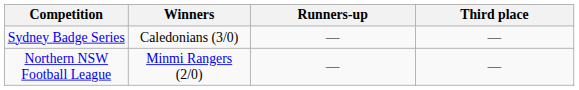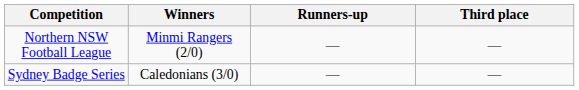 <table class="wikitable" width="75%">
 <tr>
 <th style="width:10em">Competition</th>
 <th style="width:10em">Winners</th>
 <th style="width:15em">Runners-up</th>
 <th style="width:15em">Third place</th>
 </tr>
 <tr>
+<td align="center"><a href='#'>Northern NSW Football League</a></td>
+<td align="center"><a href='#'>Minmi Rangers</a> (2/0)</td>
+<td align="center">—</td>
+<td align="center">—</td>
+</tr>
+<tr>
 <td align="center"><a href='#'>Sydney Badge Series</a></td>
 <td align="center">Caledonians (3/0)</td>
 <td align="center">—</td>
 <td align="center">—</td>
 </tr>
-<tr>
-<td align="center"><a href='#'>Northern NSW Football League</a></td>
-<td align="center"><a href='#'>Minmi Rangers</a> (2/0)</td>
-<td align="center">—</td>
-<td align="center">—</td>
-</tr>
 </table>
